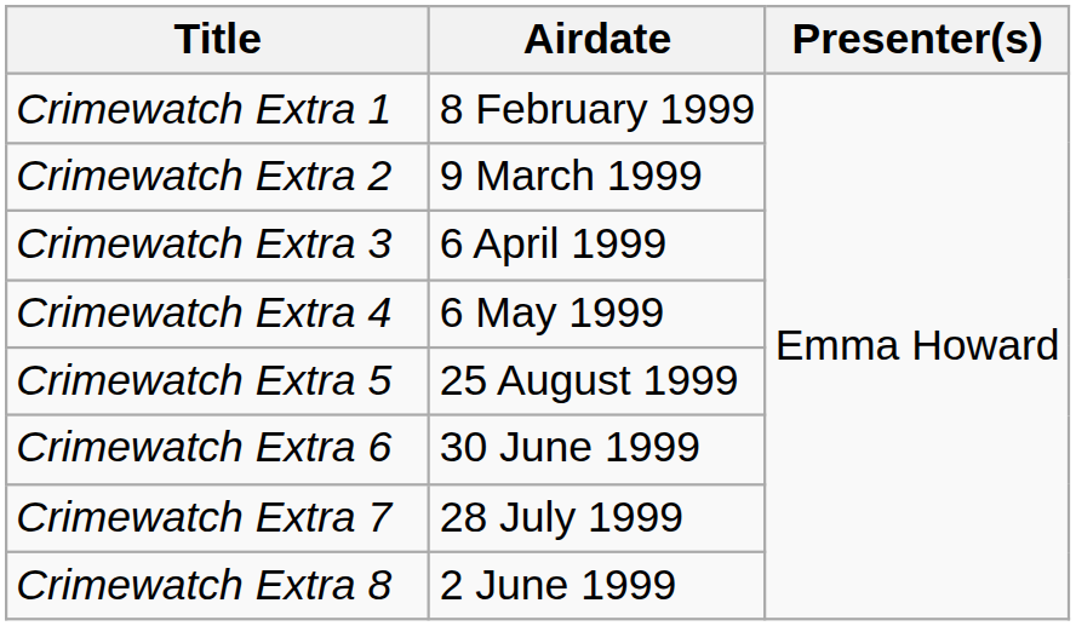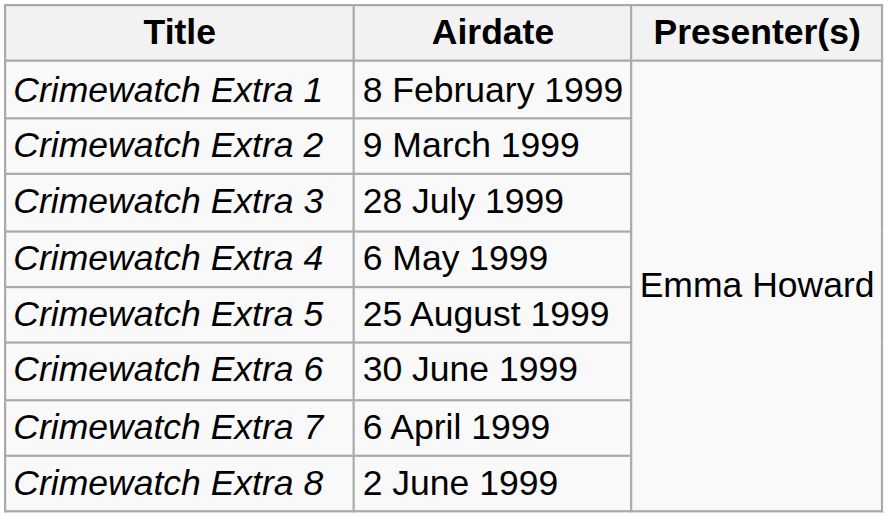 <table class="wikitable">
 <tr>
 <th style="width:150px;">Title</th>
 <th>Airdate</th>
 <th>Presenter(s)</th>
 </tr>
 <tr>
 <td><em>Crimewatch Extra 1</em></td>
 <td>8 February 1999</td>
 <td rowspan=8>Emma Howard</td>
 </tr>
 <tr>
 <td><em>Crimewatch Extra 2</em></td>
 <td>9 March 1999</td>
 </tr>
 <tr>
 <td><em>Crimewatch Extra 3</em></td>
-<td>6 April 1999</td>
+<td>28 July 1999</td>
 </tr>
 <tr>
 <td><em>Crimewatch Extra 4</em></td>
 <td>6 May 1999</td>
 </tr>
 <tr>
 <td><em>Crimewatch Extra 5</em></td>
 <td>25 August 1999</td>
 </tr>
 <tr>
 <td><em>Crimewatch Extra 6</em></td>
 <td>30 June 1999</td>
 </tr>
 <tr>
 <td><em>Crimewatch Extra 7</em></td>
-<td>28 July 1999</td>
+<td>6 April 1999</td>
 </tr>
 <tr>
 <td><em>Crimewatch Extra 8</em></td>
 <td>2 June 1999</td>
 </tr>
 </table>
